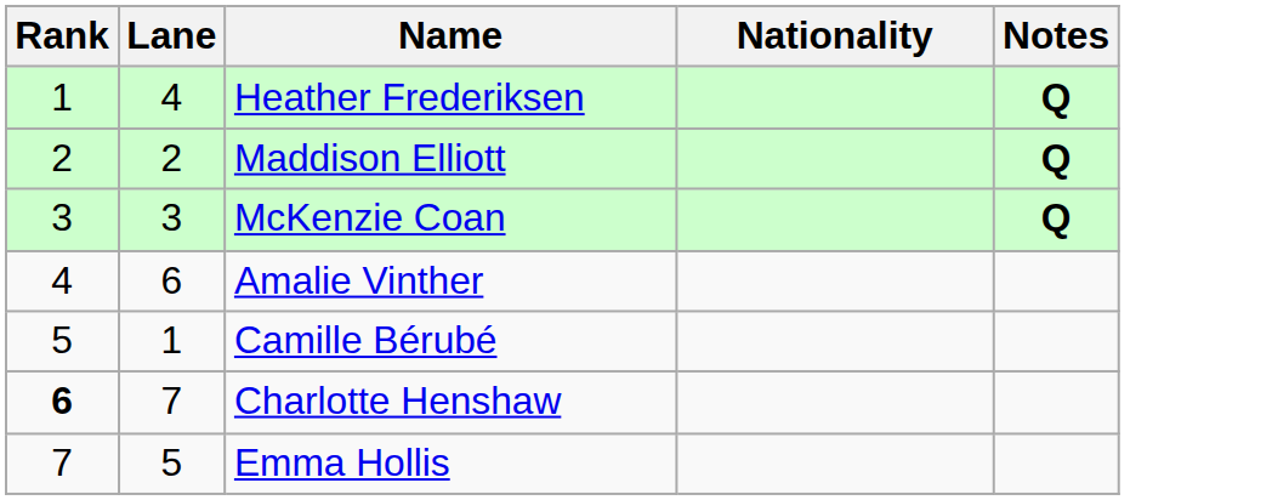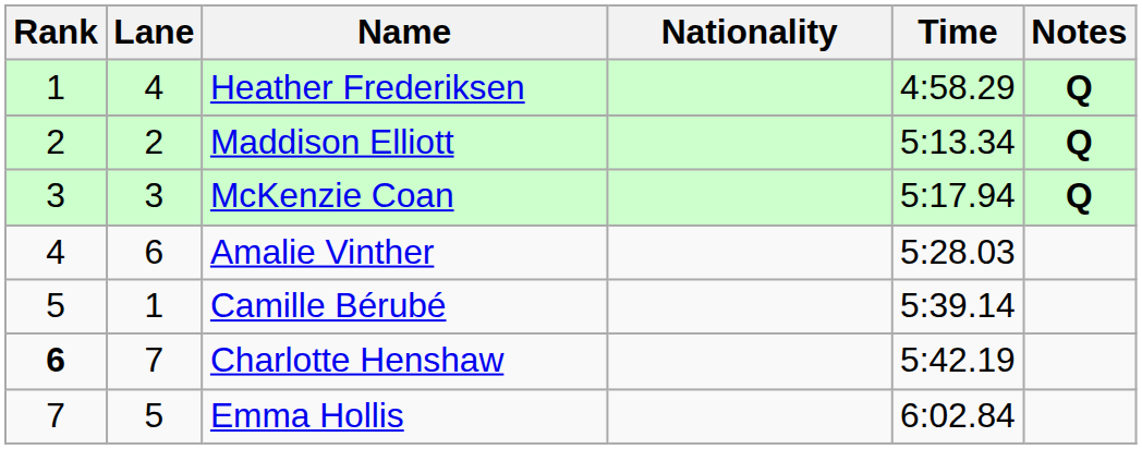 <table class="wikitable sortable" style="text-align:center">
 <tr>
 <th>Rank</th>
 <th>Lane</th>
 <th style="width:180px">Name</th>
 <th style="width:125px">Nationality</th>
+<th>Time</th>
 <th>Notes</th>
 </tr>
 <tr style="background:#cfc;">
 <td>1</td>
 <td>4</td>
 <td style="text-align:left;"><a href='#'>Heather Frederiksen</a></td>
 <td style="text-align:left;"></td>
+<td>4:58.29</td>
 <td><strong>Q</strong></td>
 </tr>
 <tr style="background:#cfc;">
 <td>2</td>
 <td>2</td>
 <td style="text-align:left;"><a href='#'>Maddison Elliott</a></td>
 <td style="text-align:left;"></td>
+<td>5:13.34</td>
 <td><strong>Q</strong></td>
 </tr>
 <tr style="background:#cfc;">
 <td>3</td>
 <td>3</td>
 <td style="text-align:left;"><a href='#'>McKenzie Coan</a></td>
 <td style="text-align:left;"></td>
+<td>5:17.94</td>
 <td><strong>Q</strong></td>
 </tr>
 <tr>
 <td>4</td>
 <td>6</td>
 <td style="text-align:left;"><a href='#'>Amalie Vinther</a></td>
 <td style="text-align:left;"></td>
+<td>5:28.03</td>
 <td></td>
 </tr>
 <tr>
 <td>5</td>
 <td>1</td>
 <td style="text-align:left;"><a href='#'>Camille Bérubé</a></td>
 <td style="text-align:left;"></td>
+<td>5:39.14</td>
 <td></td>
 </tr>
 <tr>
 <td><strong>6</strong></td>
 <td>7</td>
 <td style="text-align:left;"><a href='#'>Charlotte Henshaw</a></td>
 <td style="text-align:left;"></td>
+<td>5:42.19</td>
 <td></td>
 </tr>
 <tr>
 <td>7</td>
 <td>5</td>
 <td style="text-align:left;"><a href='#'>Emma Hollis</a></td>
 <td style="text-align:left;"></td>
+<td>6:02.84</td>
 <td></td>
 </tr>
 </table>
